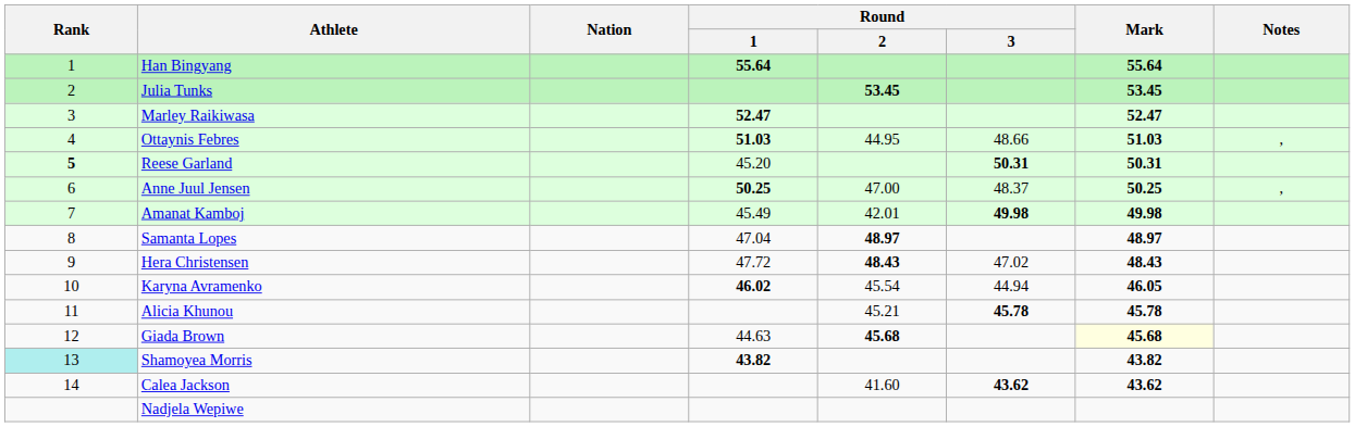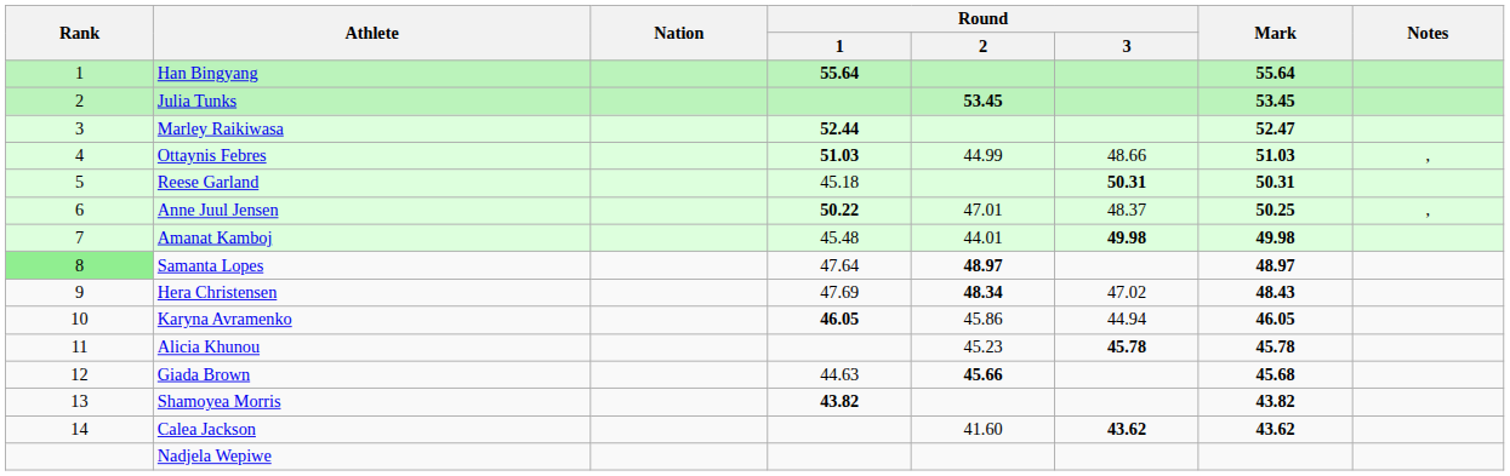 <table class="wikitable sortable" style="text-align:center;width: 70%;">
 <tr>
 <th rowspan=2>Rank</th>
 <th rowspan=2>Athlete</th>
 <th rowspan=2>Nation</th>
 <th colspan=3>Round</th>
 <th rowspan=2>Mark</th>
 <th rowspan=2>Notes</th>
 </tr>
 <tr>
 <th>1</th>
 <th>2</th>
 <th>3</th>
 </tr>
 <tr bgcolor=bbf3bb>
 <td>1</td>
 <td align=left><a href='#'>Han Bingyang</a></td>
 <td align=left></td>
 <td><strong>55.64</strong></td>
 <td></td>
 <td></td>
 <td><strong>55.64</strong></td>
 <td></td>
 </tr>
 <tr bgcolor=bbf3bb>
 <td>2</td>
 <td align=left><a href='#'>Julia Tunks</a></td>
 <td align=left></td>
 <td></td>
 <td><strong>53.45</strong></td>
 <td></td>
 <td><strong>53.45</strong></td>
 <td></td>
 </tr>
 <tr bgcolor=ddffdd>
 <td>3</td>
 <td align=left><a href='#'>Marley Raikiwasa</a></td>
 <td align=left></td>
-<td><strong>52.47</strong></td>
+<td><strong>52.44</strong></td>
 <td></td>
 <td></td>
 <td><strong>52.47</strong></td>
 <td></td>
 </tr>
 <tr bgcolor=ddffdd>
 <td>4</td>
 <td align=left><a href='#'>Ottaynis Febres</a></td>
 <td align=left></td>
 <td><strong>51.03</strong></td>
-<td>44.95</td>
+<td>44.99</td>
 <td>48.66</td>
 <td><strong>51.03</strong></td>
 <td>, </td>
 </tr>
 <tr bgcolor=ddffdd>
-<td><strong>5</strong></td>
+<td>5</td>
 <td align=left><a href='#'>Reese Garland</a></td>
 <td align=left></td>
-<td>45.20</td>
+<td>45.18</td>
 <td></td>
 <td><strong>50.31</strong></td>
 <td><strong>50.31</strong></td>
 <td></td>
 </tr>
 <tr bgcolor=ddffdd>
 <td>6</td>
 <td align=left><a href='#'>Anne Juul Jensen</a></td>
 <td align=left></td>
-<td><strong>50.25</strong></td>
-<td>47.00</td>
+<td><strong>50.22</strong></td>
+<td>47.01</td>
 <td>48.37</td>
 <td><strong>50.25</strong></td>
 <td>, </td>
 </tr>
 <tr bgcolor=ddffdd>
 <td>7</td>
 <td align=left><a href='#'>Amanat Kamboj</a></td>
 <td align=left></td>
-<td>45.49</td>
-<td>42.01</td>
+<td>45.48</td>
+<td>44.01</td>
 <td><strong>49.98</strong></td>
 <td><strong>49.98</strong></td>
 <td></td>
 </tr>
 <tr>
-<td>8</td>
+<td style="background: lightgreen;">8</td>
 <td align=left><a href='#'>Samanta Lopes</a></td>
 <td align=left></td>
-<td>47.04</td>
+<td>47.64</td>
 <td><strong>48.97</strong></td>
 <td></td>
 <td><strong>48.97</strong></td>
 <td></td>
 </tr>
 <tr>
 <td>9</td>
 <td align=left><a href='#'>Hera Christensen</a></td>
 <td align=left></td>
-<td>47.72</td>
-<td><strong>48.43</strong></td>
+<td>47.69</td>
+<td><strong>48.34</strong></td>
 <td>47.02</td>
 <td><strong>48.43</strong></td>
 <td></td>
 </tr>
 <tr>
 <td>10</td>
 <td align=left><a href='#'>Karyna Avramenko</a></td>
 <td align=left></td>
-<td><strong>46.02</strong></td>
-<td>45.54</td>
+<td><strong>46.05</strong></td>
+<td>45.86</td>
 <td>44.94</td>
 <td><strong>46.05</strong></td>
 <td></td>
 </tr>
 <tr>
 <td>11</td>
 <td align=left><a href='#'>Alicia Khunou</a></td>
 <td align=left></td>
 <td></td>
-<td>45.21</td>
+<td>45.23</td>
 <td><strong>45.78</strong></td>
 <td><strong>45.78</strong></td>
 <td></td>
 </tr>
 <tr>
 <td>12</td>
 <td align=left><a href='#'>Giada Brown</a></td>
 <td align=left></td>
 <td>44.63</td>
+<td><strong>45.66</strong></td>
+<td></td>
 <td><strong>45.68</strong></td>
-<td></td>
-<td style="background: lightyellow;"><strong>45.68</strong></td>
 <td></td>
 </tr>
 <tr>
-<td style="background: paleturquoise;">13</td>
+<td>13</td>
 <td align=left><a href='#'>Shamoyea Morris</a></td>
 <td align=left></td>
 <td><strong>43.82</strong></td>
 <td></td>
 <td></td>
 <td><strong>43.82</strong></td>
 <td></td>
 </tr>
 <tr>
 <td>14</td>
 <td align=left><a href='#'>Calea Jackson</a></td>
 <td align=left></td>
 <td></td>
 <td>41.60</td>
 <td><strong>43.62</strong></td>
 <td><strong>43.62</strong></td>
 <td></td>
 </tr>
 <tr>
 <td></td>
 <td align=left><a href='#'>Nadjela Wepiwe</a></td>
 <td align=left></td>
 <td></td>
 <td></td>
 <td></td>
 <td></td>
 <td></td>
 </tr>
 </table>
